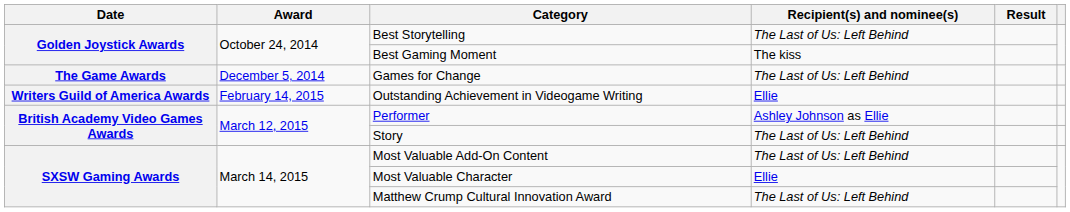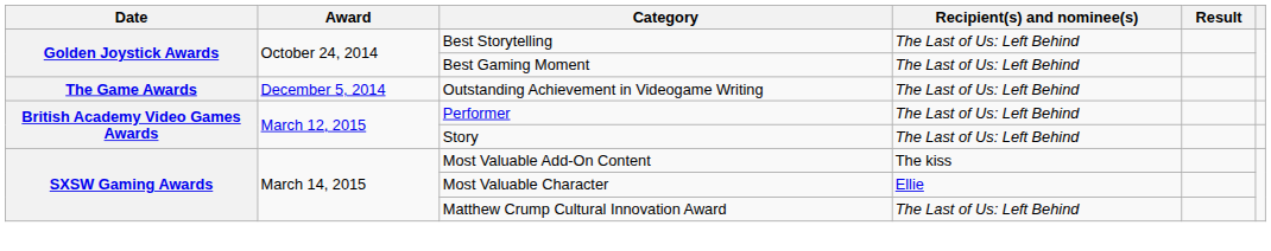 <table class="wikitable plainrowheaders sortable" style="font-size: 95%; width: 100%;">
 <tr>
 <th scope="col" width="20%">Date</th>
 <th scope="col">Award</th>
 <th scope="col">Category</th>
 <th scope="col">Recipient(s) and nominee(s)</th>
 <th scope="col">Result</th>
 <th scope="col" class="unsortable"></th>
 </tr>
 <tr>
 <th rowspan="2" scope="row"><a href='#'>Golden Joystick Awards</a></th>
 <td rowspan="2">October 24, 2014</td>
 <td>Best Storytelling</td>
 <td data-sort-value="Last of Us: Left Behind, The"><em>The Last of Us: Left Behind</em></td>
 <td></td>
 <td align="center" rowspan="2"></td>
 </tr>
 <tr>
 <td>Best Gaming Moment</td>
-<td data-sort-value="Kiss">The kiss</td>
+<td data-sort-value="Last of Us: Left Behind, The"><em>The Last of Us: Left Behind</em></td>
 <td></td>
 </tr>
 <tr>
 <th scope="row"><a href='#'>The Game Awards</a></th>
 <td><a href='#'>December 5, 2014</a></td>
-<td>Games for Change</td>
+<td>Outstanding Achievement in Videogame Writing</td>
 <td data-sort-value="Last of Us: Left Behind, The"><em>The Last of Us: Left Behind</em></td>
-<td></td>
-<td align="center"></td>
-</tr>
-<tr>
-<th scope="row"><a href='#'>Writers Guild of America Awards</a></th>
-<td><a href='#'>February 14, 2015</a></td>
-<td>Outstanding Achievement in Videogame Writing</td>
-<td><a href='#'>Ellie</a></td>
 <td></td>
 <td align="center"></td>
 </tr>
 <tr>
 <th rowspan="2" scope="row"><a href='#'>British Academy Video Games Awards</a></th>
 <td rowspan="2"><a href='#'>March 12, 2015</a></td>
 <td><a href='#'>Performer</a></td>
-<td data-sort-value="Johnson, Ashley"><a href='#'>Ashley Johnson</a> as <a href='#'>Ellie</a></td>
+<td data-sort-value="Last of Us: Left Behind, The"><em>The Last of Us: Left Behind</em></td>
 <td></td>
 <td align="center"></td>
 </tr>
 <tr>
 <td>Story</td>
 <td data-sort-value="Last of Us: Left Behind, The"><em>The Last of Us: Left Behind</em></td>
 <td></td>
 <td align="center"></td>
 </tr>
 <tr>
 <th rowspan="3" scope="row"><a href='#'>SXSW Gaming Awards</a></th>
 <td rowspan="3">March 14, 2015</td>
 <td>Most Valuable Add-On Content</td>
-<td data-sort-value="Last of Us: Left Behind, The"><em>The Last of Us: Left Behind</em></td>
+<td data-sort-value="Kiss">The kiss</td>
 <td></td>
 <td align="center" rowspan="3"></td>
 </tr>
 <tr>
 <td>Most Valuable Character</td>
 <td><a href='#'>Ellie</a></td>
 <td></td>
 </tr>
 <tr>
 <td>Matthew Crump Cultural Innovation Award</td>
 <td data-sort-value="Last of Us: Left Behind, The"><em>The Last of Us: Left Behind</em></td>
 <td></td>
 </tr>
 </table>
